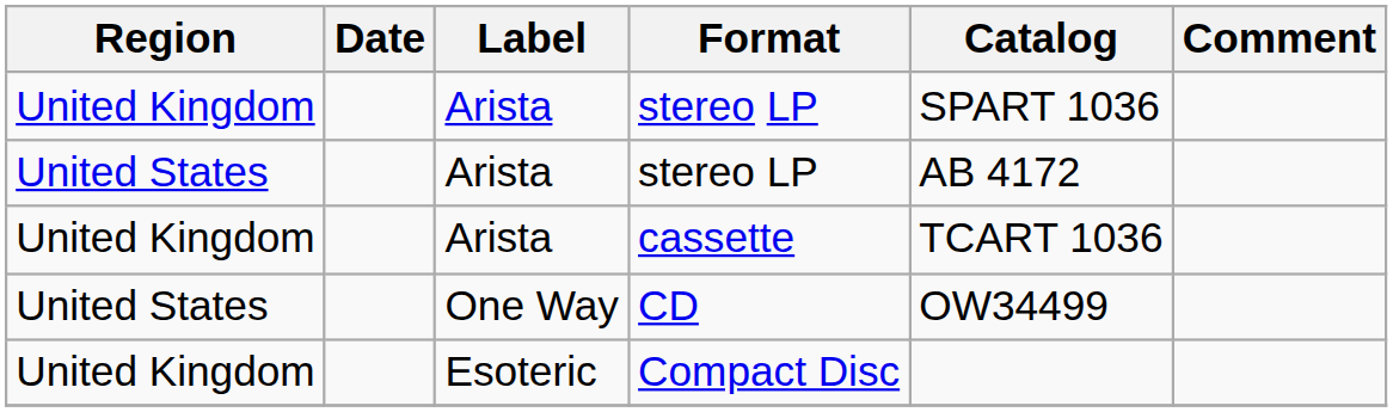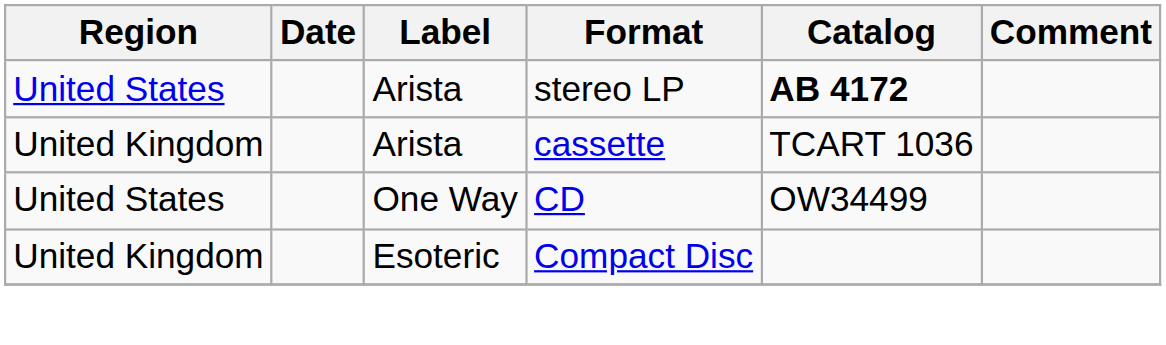 <table class="wikitable">
 <tr>
 <th>Region</th>
 <th>Date</th>
 <th>Label</th>
 <th>Format</th>
 <th>Catalog</th>
 <th>Comment</th>
 </tr>
 <tr>
-<td><a href='#'>United Kingdom</a></td>
-<td></td>
-<td><a href='#'>Arista</a></td>
-<td><a href='#'>stereo</a> <a href='#'>LP</a></td>
-<td>SPART 1036</td>
-<td></td>
-</tr>
-<tr>
 <td><a href='#'>United States</a></td>
 <td></td>
 <td>Arista</td>
 <td>stereo LP</td>
-<td>AB 4172</td>
+<td><strong>AB 4172</strong></td>
 <td></td>
 </tr>
 <tr>
 <td>United Kingdom</td>
 <td></td>
 <td>Arista</td>
 <td><a href='#'>cassette</a></td>
 <td>TCART 1036</td>
 <td></td>
 </tr>
 <tr>
 <td>United States</td>
 <td></td>
 <td>One Way</td>
 <td><a href='#'>CD</a></td>
 <td>OW34499</td>
 <td></td>
 </tr>
 <tr>
 <td>United Kingdom</td>
 <td></td>
 <td>Esoteric</td>
 <td><a href='#'>Compact Disc</a></td>
 <td></td>
 <td></td>
 </tr>
 <tr 2 CD deluxe with DVD of BBC Sight and Sound Show>
 </tr>
 </table>
